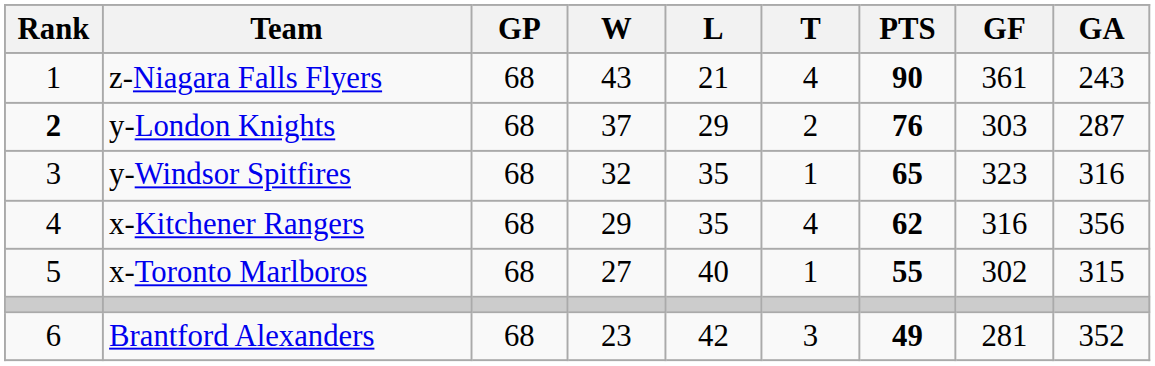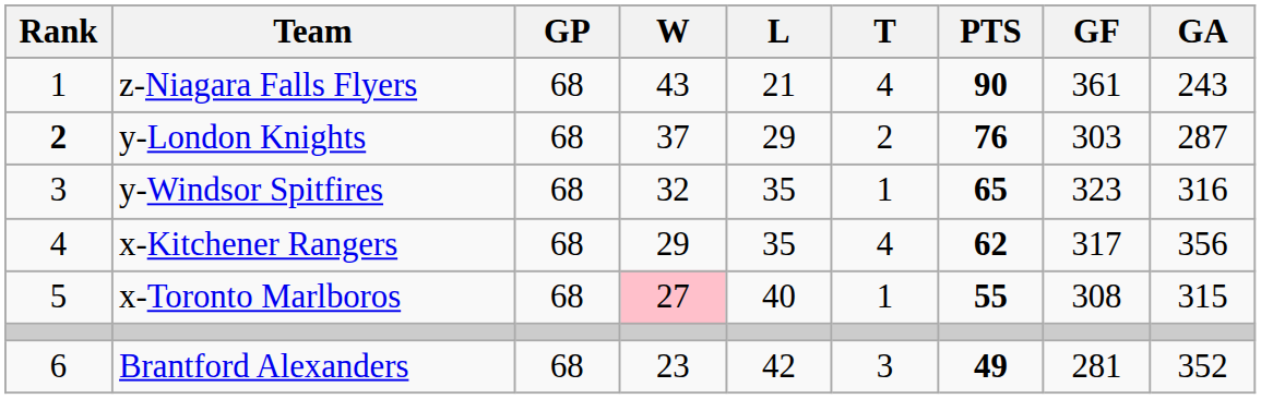 <table class="wikitable sortable" style="text-align:center">
 <tr>
 <th width="7.5%">Rank</th>
 <th width="28.5%">Team</th>
 <th width="7.5%">GP</th>
 <th width="7.5%">W</th>
 <th width="7.5%">L</th>
 <th width="7.5%">T</th>
 <th width="7.5%">PTS</th>
 <th width="7.5%">GF</th>
 <th width="7.5%">GA</th>
 </tr>
 <tr>
 <td>1</td>
 <td align=left>z-<a href='#'>Niagara Falls Flyers</a></td>
 <td>68</td>
 <td>43</td>
 <td>21</td>
 <td>4</td>
 <td><strong>90</strong></td>
 <td>361</td>
 <td>243</td>
 </tr>
 <tr>
 <td><strong>2</strong></td>
 <td align=left>y-<a href='#'>London Knights</a></td>
 <td>68</td>
 <td>37</td>
 <td>29</td>
 <td>2</td>
 <td><strong>76</strong></td>
 <td>303</td>
 <td>287</td>
 </tr>
 <tr>
 <td>3</td>
 <td align=left>y-<a href='#'>Windsor Spitfires</a></td>
 <td>68</td>
 <td>32</td>
 <td>35</td>
 <td>1</td>
 <td><strong>65</strong></td>
 <td>323</td>
 <td>316</td>
 </tr>
 <tr>
 <td>4</td>
 <td align=left>x-<a href='#'>Kitchener Rangers</a></td>
 <td>68</td>
 <td>29</td>
 <td>35</td>
 <td>4</td>
 <td><strong>62</strong></td>
-<td>316</td>
+<td>317</td>
 <td>356</td>
 </tr>
 <tr>
 <td>5</td>
 <td align=left>x-<a href='#'>Toronto Marlboros</a></td>
 <td>68</td>
-<td>27</td>
+<td style="background: pink;">27</td>
 <td>40</td>
 <td>1</td>
 <td><strong>55</strong></td>
-<td>302</td>
+<td>308</td>
 <td>315</td>
 </tr>
 <tr style="background-color:#cccccc;">
 <td></td>
 <td></td>
 <td></td>
 <td></td>
 <td></td>
 <td></td>
 <td></td>
 <td></td>
 <td></td>
 </tr>
 <tr>
 <td>6</td>
 <td align=left><a href='#'>Brantford Alexanders</a></td>
 <td>68</td>
 <td>23</td>
 <td>42</td>
 <td>3</td>
 <td><strong>49</strong></td>
 <td>281</td>
 <td>352</td>
 </tr>
 </table>
